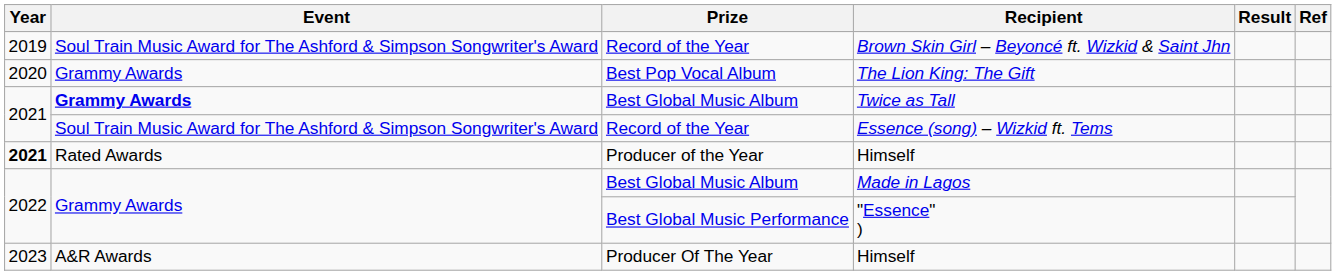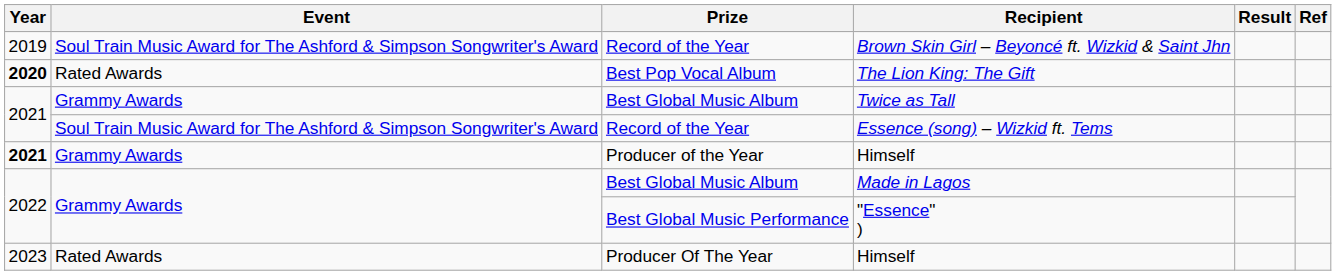 <table class ="wikitable">
 <tr>
 <th>Year</th>
 <th>Event</th>
 <th>Prize</th>
 <th>Recipient</th>
 <th>Result</th>
 <th>Ref</th>
 </tr>
 <tr>
 <td>2019</td>
 <td><a href='#'>Soul Train Music Award for The Ashford & Simpson Songwriter's Award</a></td>
 <td><a href='#'>Record of the Year</a></td>
 <td><em><a href='#'>Brown Skin Girl</a> – <a href='#'>Beyoncé</a> ft. <a href='#'>Wizkid</a> & <a href='#'>Saint Jhn</a></em></td>
 <td></td>
 <td></td>
 </tr>
 <tr>
-<td>2020</td>
-<td><a href='#'>Grammy Awards</a></td>
+<td><strong>2020</strong></td>
+<td>Rated Awards</td>
 <td><a href='#'>Best Pop Vocal Album</a></td>
 <td><em><a href='#'>The Lion King: The Gift</a></em></td>
 <td></td>
 <td></td>
 </tr>
 <tr>
 <td rowspan="2">2021</td>
-<td><strong><a href='#'>Grammy Awards</a></strong></td>
+<td><a href='#'>Grammy Awards</a></td>
 <td><a href='#'>Best Global Music Album</a></td>
 <td><em><a href='#'>Twice as Tall</a></em></td>
 <td></td>
 <td></td>
 </tr>
 <tr>
 <td><a href='#'>Soul Train Music Award for The Ashford & Simpson Songwriter's Award</a></td>
 <td><a href='#'>Record of the Year</a></td>
 <td><em><a href='#'>Essence (song)</a> – <a href='#'>Wizkid</a> ft. <a href='#'>Tems</a></em></td>
 <td></td>
 <td></td>
 </tr>
 <tr>
 <td><strong>2021</strong></td>
-<td>Rated Awards</td>
+<td><a href='#'>Grammy Awards</a></td>
 <td>Producer of the Year</td>
 <td>Himself</td>
 <td></td>
 <td></td>
 </tr>
 <tr>
 <td rowspan="2">2022</td>
 <td rowspan="2"><a href='#'>Grammy Awards</a></td>
 <td><a href='#'>Best Global Music Album</a></td>
 <td><em><a href='#'>Made in Lagos</a></em></td>
 <td></td>
 <td rowspan="2"></td>
 </tr>
 <tr>
 <td><a href='#'>Best Global Music Performance</a></td>
 <td>"<a href='#'>Essence</a>"<br>)</td>
 <td></td>
 </tr>
 <tr>
 <td>2023</td>
-<td>A&R Awards</td>
+<td>Rated Awards</td>
 <td>Producer Of The Year</td>
 <td>Himself</td>
 <td></td>
 <td></td>
 </tr>
 </table>
